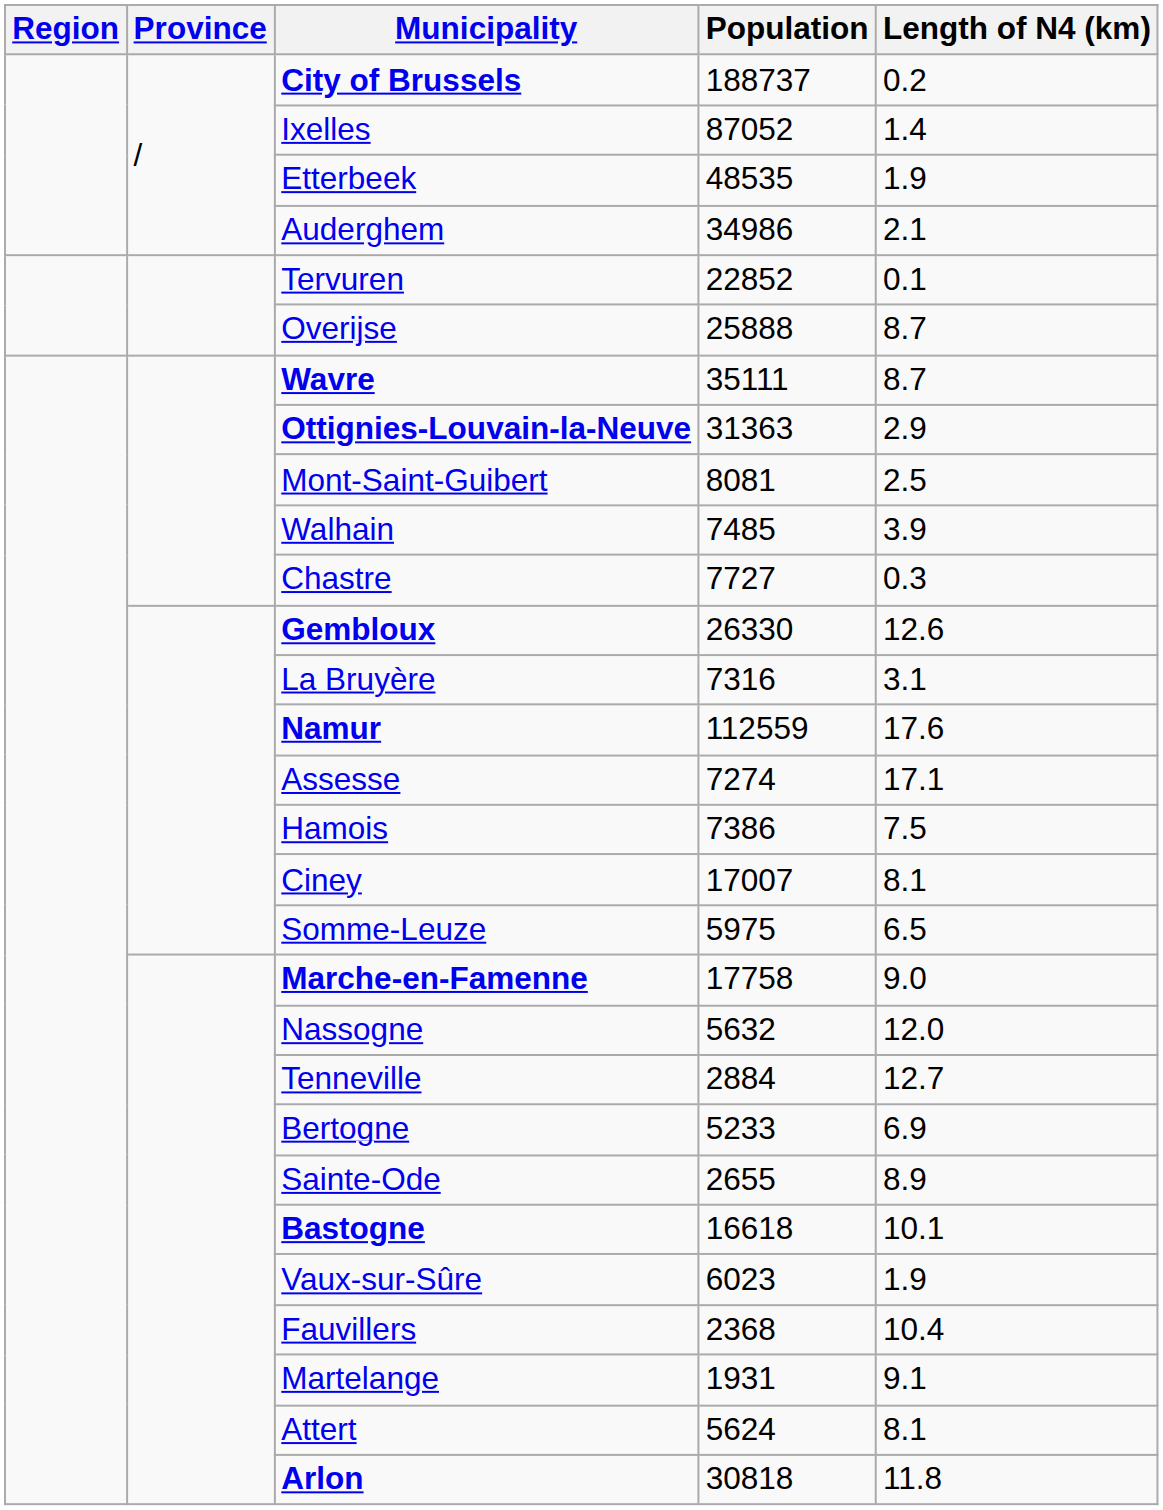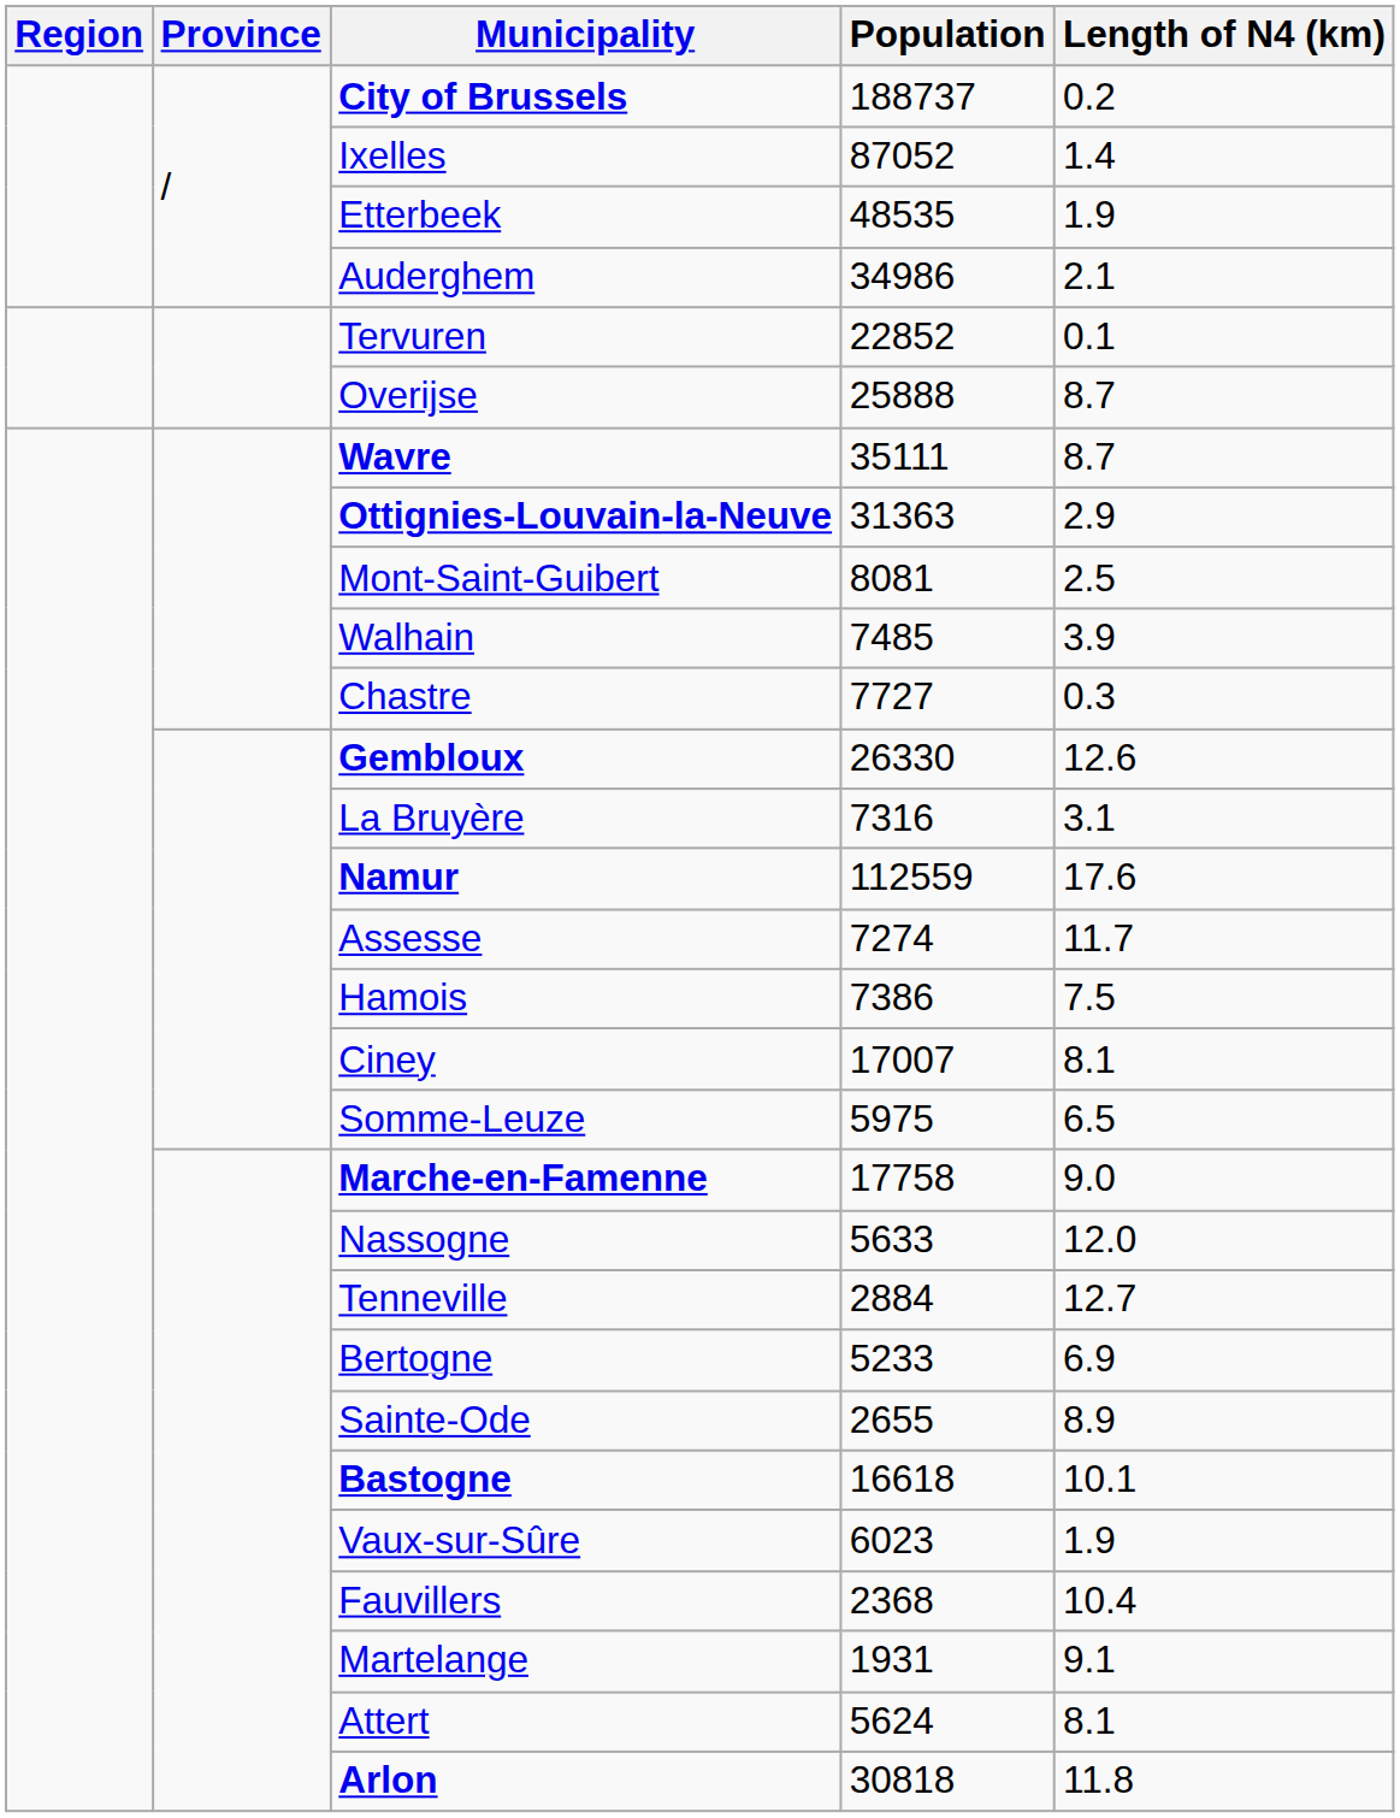 <table class="wikitable">
 <tr>
 <th><a href='#'>Region</a></th>
 <th><a href='#'>Province</a></th>
 <th><a href='#'>Municipality</a></th>
 <th>Population</th>
 <th>Length of N4 (km)</th>
 </tr>
 <tr>
 <td rowspan="4"></td>
 <td rowspan="4">/</td>
 <td><strong><a href='#'>City of Brussels</a></strong></td>
 <td>188737</td>
 <td>0.2</td>
 </tr>
 <tr>
 <td><a href='#'>Ixelles</a></td>
 <td>87052</td>
 <td>1.4</td>
 </tr>
 <tr>
 <td><a href='#'>Etterbeek</a></td>
 <td>48535</td>
 <td>1.9</td>
 </tr>
 <tr>
 <td><a href='#'>Auderghem</a></td>
 <td>34986</td>
 <td>2.1</td>
 </tr>
 <tr>
 <td rowspan="2"></td>
 <td rowspan="2"></td>
 <td><a href='#'>Tervuren</a></td>
 <td>22852</td>
 <td>0.1</td>
 </tr>
 <tr>
 <td><a href='#'>Overijse</a></td>
 <td>25888</td>
 <td>8.7</td>
 </tr>
 <tr>
 <td rowspan="23"></td>
 <td rowspan="5"></td>
 <td><strong><a href='#'>Wavre</a></strong></td>
 <td>35111</td>
 <td>8.7</td>
 </tr>
 <tr>
 <td><strong><a href='#'>Ottignies-Louvain-la-Neuve</a></strong></td>
 <td>31363</td>
 <td>2.9</td>
 </tr>
 <tr>
 <td><a href='#'>Mont-Saint-Guibert</a></td>
 <td>8081</td>
 <td>2.5</td>
 </tr>
 <tr>
 <td><a href='#'>Walhain</a></td>
 <td>7485</td>
 <td>3.9</td>
 </tr>
 <tr>
 <td><a href='#'>Chastre</a></td>
 <td>7727</td>
 <td>0.3</td>
 </tr>
 <tr>
 <td rowspan="7"></td>
 <td><strong><a href='#'>Gembloux</a></strong></td>
 <td>26330</td>
 <td>12.6</td>
 </tr>
 <tr>
 <td><a href='#'>La Bruyère</a></td>
 <td>7316</td>
 <td>3.1</td>
 </tr>
 <tr>
 <td><strong><a href='#'>Namur</a></strong></td>
 <td>112559</td>
 <td>17.6</td>
 </tr>
 <tr>
 <td><a href='#'>Assesse</a></td>
 <td>7274</td>
-<td>17.1</td>
+<td>11.7</td>
 </tr>
 <tr>
 <td><a href='#'>Hamois</a></td>
 <td>7386</td>
 <td>7.5</td>
 </tr>
 <tr>
 <td><a href='#'>Ciney</a></td>
 <td>17007</td>
 <td>8.1</td>
 </tr>
 <tr>
 <td><a href='#'>Somme-Leuze</a></td>
 <td>5975</td>
 <td>6.5</td>
 </tr>
 <tr>
 <td rowspan="11"></td>
 <td><strong><a href='#'>Marche-en-Famenne</a></strong></td>
 <td>17758</td>
 <td>9.0</td>
 </tr>
 <tr>
 <td><a href='#'>Nassogne</a></td>
-<td>5632</td>
+<td>5633</td>
 <td>12.0</td>
 </tr>
 <tr>
 <td><a href='#'>Tenneville</a></td>
 <td>2884</td>
 <td>12.7</td>
 </tr>
 <tr>
 <td><a href='#'>Bertogne</a></td>
 <td>5233</td>
 <td>6.9</td>
 </tr>
 <tr>
 <td><a href='#'>Sainte-Ode</a></td>
 <td>2655</td>
 <td>8.9</td>
 </tr>
 <tr>
 <td><strong><a href='#'>Bastogne</a></strong></td>
 <td>16618</td>
 <td>10.1</td>
 </tr>
 <tr>
 <td><a href='#'>Vaux-sur-Sûre</a></td>
 <td>6023</td>
 <td>1.9</td>
 </tr>
 <tr>
 <td><a href='#'>Fauvillers</a></td>
 <td>2368</td>
 <td>10.4</td>
 </tr>
 <tr>
 <td><a href='#'>Martelange</a></td>
 <td>1931</td>
 <td>9.1</td>
 </tr>
 <tr>
 <td><a href='#'>Attert</a></td>
 <td>5624</td>
 <td>8.1</td>
 </tr>
 <tr>
 <td><strong><a href='#'>Arlon</a></strong></td>
 <td>30818</td>
 <td>11.8</td>
 </tr>
 </table>
